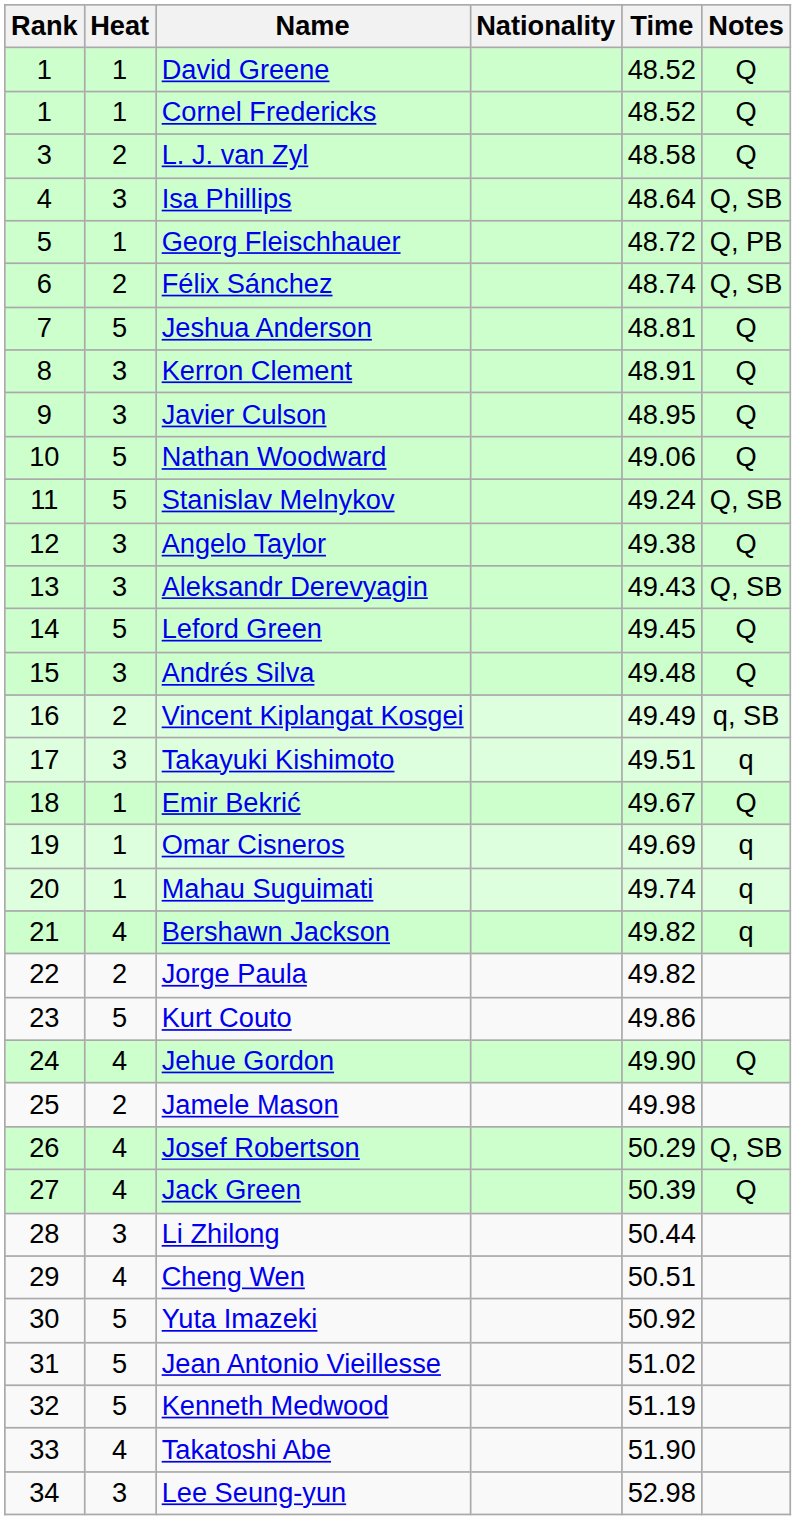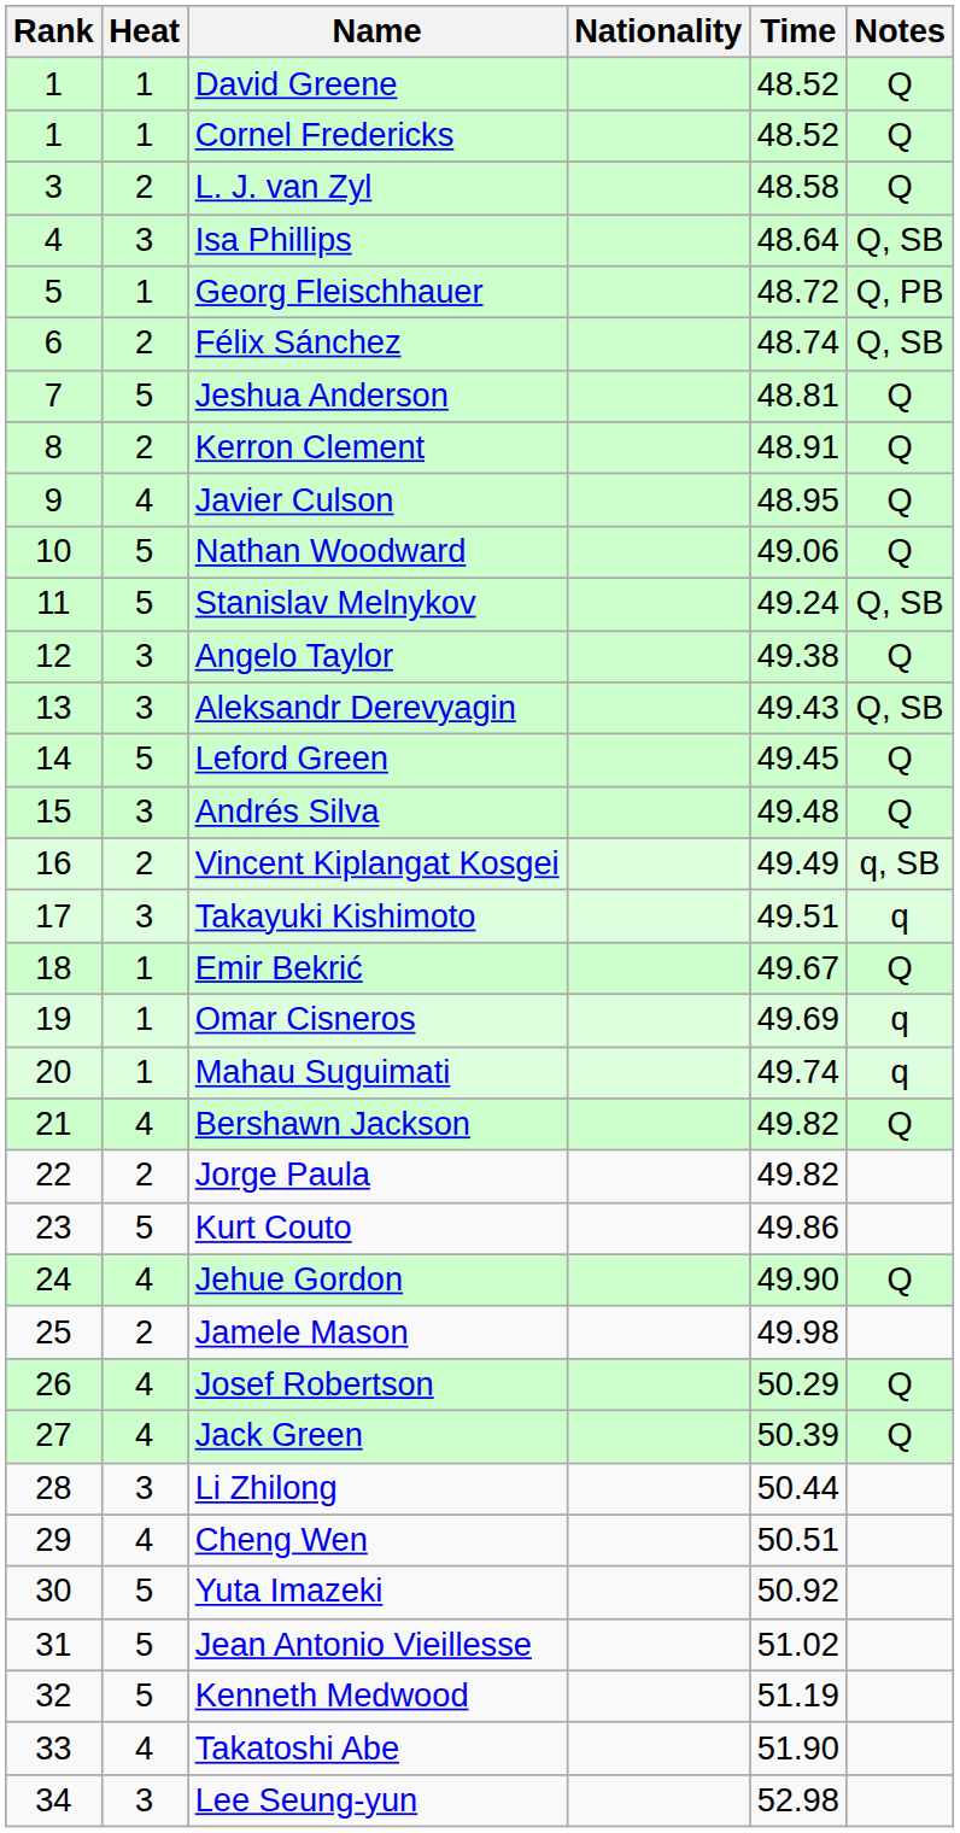 <table class="wikitable sortable" style="text-align:center">
 <tr>
 <th>Rank</th>
 <th>Heat</th>
 <th>Name</th>
 <th>Nationality</th>
 <th>Time</th>
 <th>Notes</th>
 </tr>
 <tr bgcolor=ccffcc>
 <td>1</td>
 <td>1</td>
 <td align=left><a href='#'>David Greene</a></td>
 <td align=left></td>
 <td>48.52</td>
 <td>Q</td>
 </tr>
 <tr bgcolor=ccffcc>
 <td>1</td>
 <td>1</td>
 <td align=left><a href='#'>Cornel Fredericks</a></td>
 <td align=left></td>
 <td>48.52</td>
 <td>Q</td>
 </tr>
 <tr bgcolor=ccffcc>
 <td>3</td>
 <td>2</td>
 <td align=left><a href='#'>L. J. van Zyl</a></td>
 <td align=left></td>
 <td>48.58</td>
 <td>Q</td>
 </tr>
 <tr bgcolor=ccffcc>
 <td>4</td>
 <td>3</td>
 <td align=left><a href='#'>Isa Phillips</a></td>
 <td align=left></td>
 <td>48.64</td>
 <td>Q, SB</td>
 </tr>
 <tr bgcolor=ccffcc>
 <td>5</td>
 <td>1</td>
 <td align=left><a href='#'>Georg Fleischhauer</a></td>
 <td align=left></td>
 <td>48.72</td>
 <td>Q, PB</td>
 </tr>
 <tr bgcolor=ccffcc>
 <td>6</td>
 <td>2</td>
 <td align=left><a href='#'>Félix Sánchez</a></td>
 <td align=left></td>
 <td>48.74</td>
 <td>Q, SB</td>
 </tr>
 <tr bgcolor=ccffcc>
 <td>7</td>
 <td>5</td>
 <td align=left><a href='#'>Jeshua Anderson</a></td>
 <td align=left></td>
 <td>48.81</td>
 <td>Q</td>
 </tr>
 <tr bgcolor=ccffcc>
 <td>8</td>
-<td>3</td>
+<td>2</td>
 <td align=left><a href='#'>Kerron Clement</a></td>
 <td align=left></td>
 <td>48.91</td>
 <td>Q</td>
 </tr>
 <tr bgcolor=ccffcc>
 <td>9</td>
-<td>3</td>
+<td>4</td>
 <td align=left><a href='#'>Javier Culson</a></td>
 <td align=left></td>
 <td>48.95</td>
 <td>Q</td>
 </tr>
 <tr bgcolor=ccffcc>
 <td>10</td>
 <td>5</td>
 <td align=left><a href='#'>Nathan Woodward</a></td>
 <td align=left></td>
 <td>49.06</td>
 <td>Q</td>
 </tr>
 <tr bgcolor=ccffcc>
 <td>11</td>
 <td>5</td>
 <td align=left><a href='#'>Stanislav Melnykov</a></td>
 <td align=left></td>
 <td>49.24</td>
 <td>Q, SB</td>
 </tr>
 <tr bgcolor=ccffcc>
 <td>12</td>
 <td>3</td>
 <td align=left><a href='#'>Angelo Taylor</a></td>
 <td align=left></td>
 <td>49.38</td>
 <td>Q</td>
 </tr>
 <tr bgcolor=ccffcc>
 <td>13</td>
 <td>3</td>
 <td align=left><a href='#'>Aleksandr Derevyagin</a></td>
 <td align=left></td>
 <td>49.43</td>
 <td>Q, SB</td>
 </tr>
 <tr bgcolor=ccffcc>
 <td>14</td>
 <td>5</td>
 <td align=left><a href='#'>Leford Green</a></td>
 <td align=left></td>
 <td>49.45</td>
 <td>Q</td>
 </tr>
 <tr bgcolor=ccffcc>
 <td>15</td>
 <td>3</td>
 <td align=left><a href='#'>Andrés Silva</a></td>
 <td align=left></td>
 <td>49.48</td>
 <td>Q</td>
 </tr>
 <tr bgcolor=ddffdd>
 <td>16</td>
 <td>2</td>
 <td align=left><a href='#'>Vincent Kiplangat Kosgei</a></td>
 <td align=left></td>
 <td>49.49</td>
 <td>q, SB</td>
 </tr>
 <tr bgcolor=ddffdd>
 <td>17</td>
 <td>3</td>
 <td align=left><a href='#'>Takayuki Kishimoto</a></td>
 <td align=left></td>
 <td>49.51</td>
 <td>q</td>
 </tr>
 <tr bgcolor=ccffcc>
 <td>18</td>
 <td>1</td>
 <td align=left><a href='#'>Emir Bekrić</a></td>
 <td align=left></td>
 <td>49.67</td>
 <td>Q</td>
 </tr>
 <tr bgcolor=ddffdd>
 <td>19</td>
 <td>1</td>
 <td align=left><a href='#'>Omar Cisneros</a></td>
 <td align=left></td>
 <td>49.69</td>
 <td>q</td>
 </tr>
 <tr bgcolor=ddffdd>
 <td>20</td>
 <td>1</td>
 <td align=left><a href='#'>Mahau Suguimati</a></td>
 <td align=left></td>
 <td>49.74</td>
 <td>q</td>
 </tr>
 <tr bgcolor=ccffcc>
 <td>21</td>
 <td>4</td>
 <td align=left><a href='#'>Bershawn Jackson</a></td>
 <td align=left></td>
 <td>49.82</td>
-<td>q</td>
+<td>Q</td>
 </tr>
 <tr>
 <td>22</td>
 <td>2</td>
 <td align=left><a href='#'>Jorge Paula</a></td>
 <td align=left></td>
 <td>49.82</td>
 <td></td>
 </tr>
 <tr>
 <td>23</td>
 <td>5</td>
 <td align=left><a href='#'>Kurt Couto</a></td>
 <td align=left></td>
 <td>49.86</td>
 <td></td>
 </tr>
 <tr bgcolor=ccffcc>
 <td>24</td>
 <td>4</td>
 <td align=left><a href='#'>Jehue Gordon</a></td>
 <td align=left></td>
 <td>49.90</td>
 <td>Q</td>
 </tr>
 <tr>
 <td>25</td>
 <td>2</td>
 <td align=left><a href='#'>Jamele Mason</a></td>
 <td align=left></td>
 <td>49.98</td>
 <td></td>
 </tr>
 <tr bgcolor=ccffcc>
 <td>26</td>
 <td>4</td>
 <td align=left><a href='#'>Josef Robertson</a></td>
 <td align=left></td>
 <td>50.29</td>
-<td>Q, SB</td>
+<td>Q</td>
 </tr>
 <tr bgcolor=ccffcc>
 <td>27</td>
 <td>4</td>
 <td align=left><a href='#'>Jack Green</a></td>
 <td align=left></td>
 <td>50.39</td>
 <td>Q</td>
 </tr>
 <tr>
 <td>28</td>
 <td>3</td>
 <td align=left><a href='#'>Li Zhilong</a></td>
 <td align=left></td>
 <td>50.44</td>
 <td></td>
 </tr>
 <tr>
 <td>29</td>
 <td>4</td>
 <td align=left><a href='#'>Cheng Wen</a></td>
 <td align=left></td>
 <td>50.51</td>
 <td></td>
 </tr>
 <tr>
 <td>30</td>
 <td>5</td>
 <td align=left><a href='#'>Yuta Imazeki</a></td>
 <td align=left></td>
 <td>50.92</td>
 <td></td>
 </tr>
 <tr>
 <td>31</td>
 <td>5</td>
 <td align=left><a href='#'>Jean Antonio Vieillesse</a></td>
 <td align=left></td>
 <td>51.02</td>
 <td></td>
 </tr>
 <tr>
 <td>32</td>
 <td>5</td>
 <td align=left><a href='#'>Kenneth Medwood</a></td>
 <td align=left></td>
 <td>51.19</td>
 <td></td>
 </tr>
 <tr>
 <td>33</td>
 <td>4</td>
 <td align=left><a href='#'>Takatoshi Abe</a></td>
 <td align=left></td>
 <td>51.90</td>
 <td></td>
 </tr>
 <tr>
 <td>34</td>
 <td>3</td>
 <td align=left><a href='#'>Lee Seung-yun</a></td>
 <td align=left></td>
 <td>52.98</td>
 <td></td>
 </tr>
 </table>
